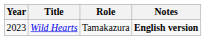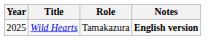 <table class="wikitable">
 <tr>
 <th>Year</th>
 <th>Title</th>
 <th>Role</th>
 <th>Notes</th>
 </tr>
 <tr>
-<td>2023</td>
+<td>2025</td>
 <td><em><a href='#'>Wild Hearts</a></em></td>
 <td>Tamakazura</td>
 <td><strong>English version</strong></td>
 </tr>
 </table>
